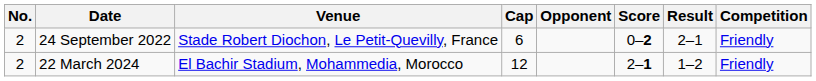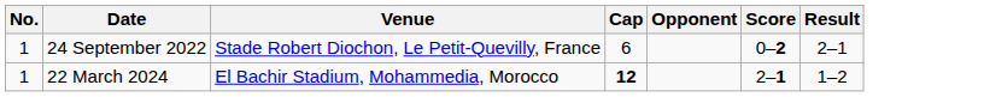 <table class="wikitable sortable">
 <tr>
 <th>No.</th>
 <th>Date</th>
 <th>Venue</th>
 <th>Cap</th>
 <th>Opponent</th>
 <th>Score</th>
 <th>Result</th>
-<th>Competition</th>
 </tr>
 <tr>
-<td align=center>2</td>
+<td align=center>1</td>
 <td>24 September 2022</td>
 <td><a href='#'>Stade Robert Diochon</a>, <a href='#'>Le Petit-Quevilly</a>, France</td>
 <td align=center>6</td>
 <td></td>
 <td align=center>0–<strong>2</strong></td>
 <td align=center>2–1</td>
-<td><a href='#'>Friendly</a></td>
 </tr>
 <tr>
-<td align=center>2</td>
+<td align=center>1</td>
 <td>22 March 2024</td>
 <td><a href='#'>El Bachir Stadium</a>, <a href='#'>Mohammedia</a>, Morocco</td>
-<td align=center>12</td>
+<td align=center><strong>12</strong></td>
 <td></td>
 <td align=center>2–<strong>1</strong></td>
 <td align=center>1–2</td>
-<td><a href='#'>Friendly</a></td>
 </tr>
 </table>
